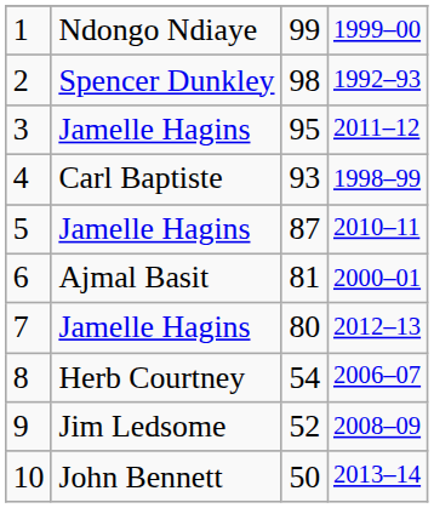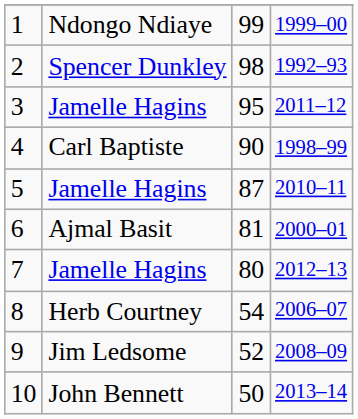 <table class="wikitable">
 <tr>
 </tr>
 <tr>
 <td>1</td>
 <td>Ndongo Ndiaye</td>
 <td>99</td>
 <td style="font-size:80%;"><a href='#'>1999–00</a></td>
 </tr>
 <tr>
 <td>2</td>
 <td><a href='#'>Spencer Dunkley</a></td>
 <td>98</td>
 <td style="font-size:80%;"><a href='#'>1992–93</a></td>
 </tr>
 <tr>
 <td>3</td>
 <td><a href='#'>Jamelle Hagins</a></td>
 <td>95</td>
 <td style="font-size:80%;"><a href='#'>2011–12</a></td>
 </tr>
 <tr>
 <td>4</td>
 <td>Carl Baptiste</td>
-<td>93</td>
+<td>90</td>
 <td style="font-size:80%;"><a href='#'>1998–99</a></td>
 </tr>
 <tr>
 <td>5</td>
 <td><a href='#'>Jamelle Hagins</a></td>
 <td>87</td>
 <td style="font-size:80%;"><a href='#'>2010–11</a></td>
 </tr>
 <tr>
 <td>6</td>
 <td>Ajmal Basit</td>
 <td>81</td>
 <td style="font-size:80%;"><a href='#'>2000–01</a></td>
 </tr>
 <tr>
 <td>7</td>
 <td><a href='#'>Jamelle Hagins</a></td>
 <td>80</td>
 <td style="font-size:80%;"><a href='#'>2012–13</a></td>
 </tr>
 <tr>
 <td>8</td>
 <td>Herb Courtney</td>
 <td>54</td>
 <td style="font-size:80%;"><a href='#'>2006–07</a></td>
 </tr>
 <tr>
 <td>9</td>
 <td>Jim Ledsome</td>
 <td>52</td>
 <td style="font-size:80%;"><a href='#'>2008–09</a></td>
 </tr>
 <tr>
 <td>10</td>
 <td>John Bennett</td>
 <td>50</td>
 <td style="font-size:80%;"><a href='#'>2013–14</a></td>
 </tr>
 </table>
